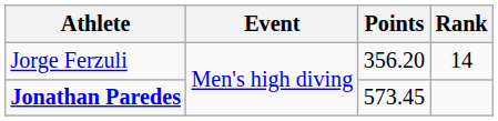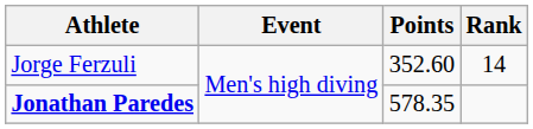 <table class=wikitable style="font-size:90%;">
 <tr>
 <th>Athlete</th>
 <th>Event</th>
 <th>Points</th>
 <th>Rank</th>
 </tr>
 <tr align=center>
 <td align=left><a href='#'>Jorge Ferzuli</a></td>
 <td align=left rowspan=2><a href='#'>Men's high diving</a></td>
-<td>356.20</td>
+<td>352.60</td>
 <td>14</td>
 </tr>
 <tr align=center>
 <td align=left><strong><a href='#'>Jonathan Paredes</a></strong></td>
-<td>573.45</td>
+<td>578.35</td>
 <td></td>
 </tr>
 </table>
